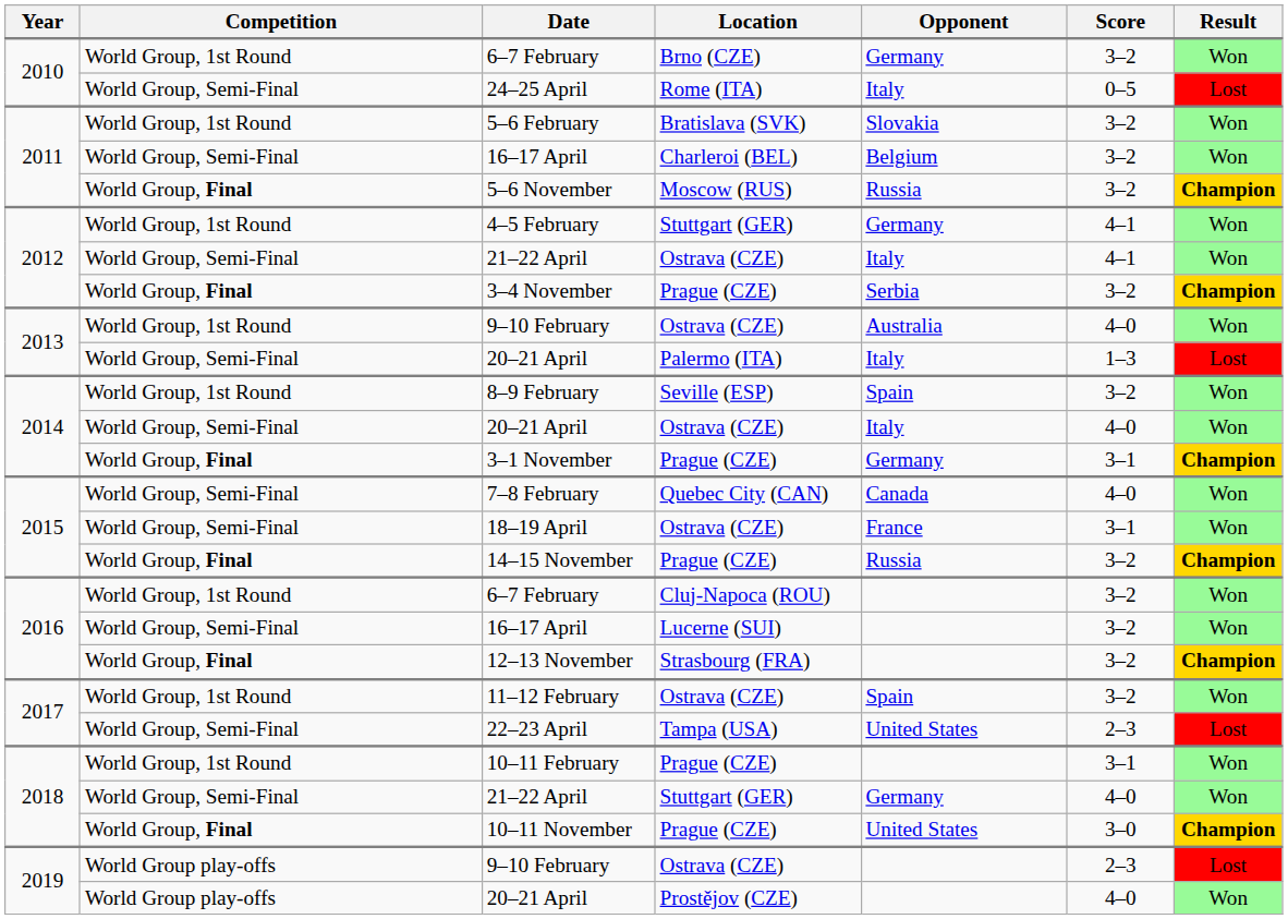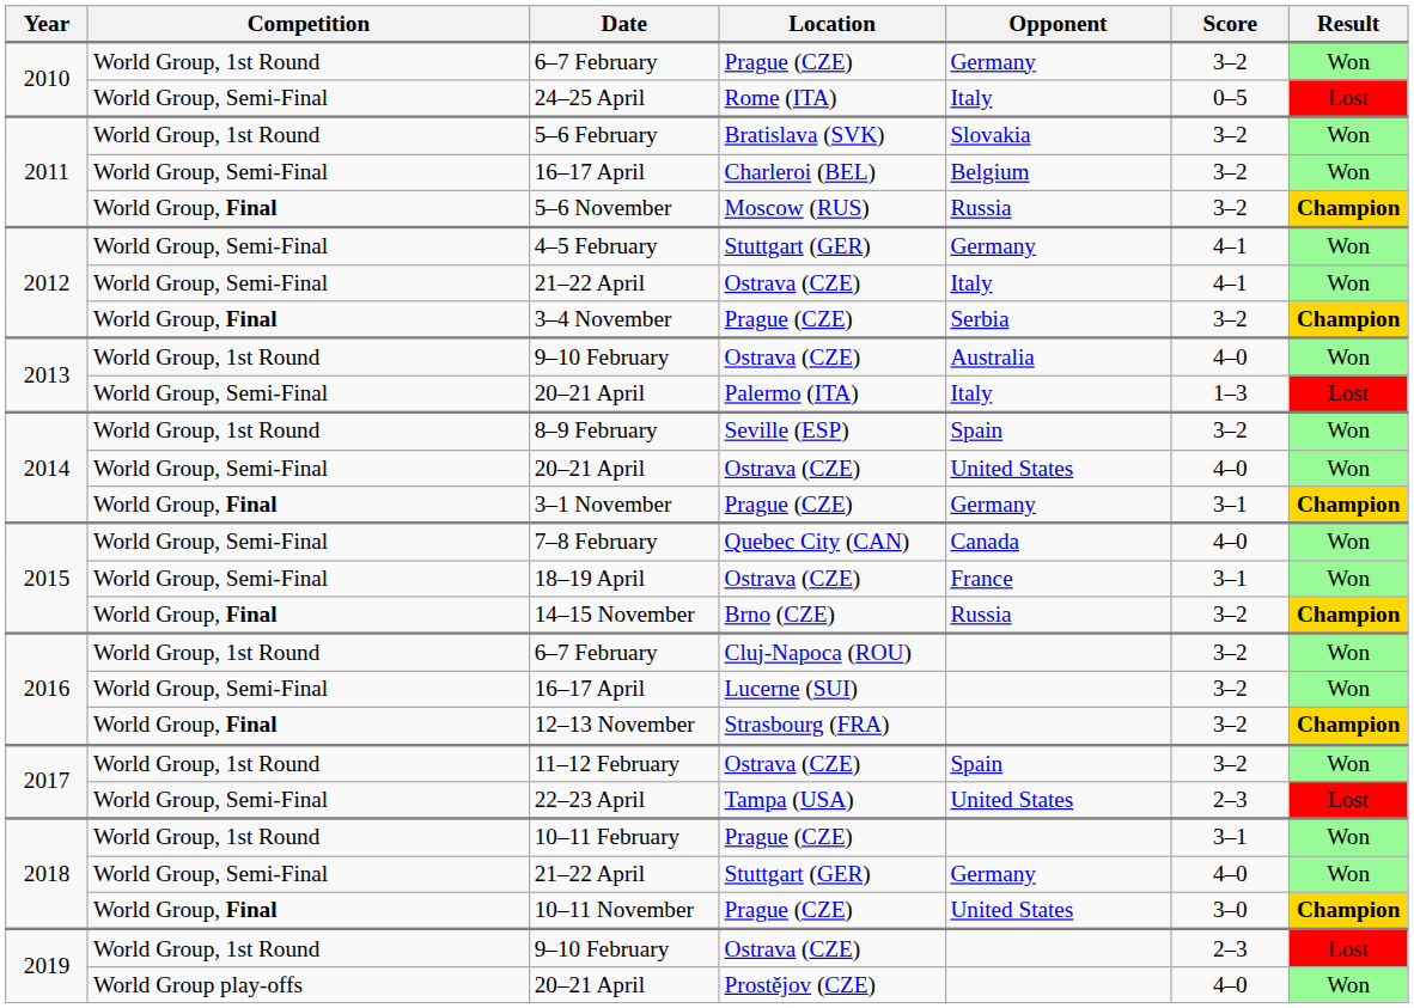 <table class="wikitable">
 <tr>
 <th width="50">Year</th>
 <th width="300">Competition</th>
 <th width="125">Date</th>
 <th width="150">Location</th>
 <th width="150">Opponent</th>
 <th width="75">Score</th>
 <th width="75">Result</th>
 </tr>
 <tr style="border-top:2px solid gray;">
 <td align="center" rowspan="2">2010</td>
 <td>World Group, 1st Round</td>
 <td>6–7 February</td>
-<td><a href='#'>Brno</a> (<a href='#'>CZE</a>)</td>
+<td><a href='#'>Prague</a> (<a href='#'>CZE</a>)</td>
 <td> <a href='#'>Germany</a></td>
 <td align="center">3–2</td>
 <td align="center" bgcolor="#98FB98">Won</td>
 </tr>
 <tr>
 <td>World Group, Semi-Final</td>
 <td>24–25 April</td>
 <td><a href='#'>Rome</a> (<a href='#'>ITA</a>)</td>
 <td> <a href='#'>Italy</a></td>
 <td align="center">0–5</td>
 <td align="center" bgcolor="red">Lost</td>
 </tr>
 <tr style="border-top:2px solid gray;">
 <td align="center" rowspan="3">2011</td>
 <td>World Group, 1st Round</td>
 <td>5–6 February</td>
 <td><a href='#'>Bratislava</a> (<a href='#'>SVK</a>)</td>
 <td> <a href='#'>Slovakia</a></td>
 <td align="center">3–2</td>
 <td align="center" bgcolor="#98FB98">Won</td>
 </tr>
 <tr>
 <td>World Group, Semi-Final</td>
 <td>16–17 April</td>
 <td><a href='#'>Charleroi</a> (<a href='#'>BEL</a>)</td>
 <td> <a href='#'>Belgium</a></td>
 <td align="center">3–2</td>
 <td align="center" bgcolor="#98FB98">Won</td>
 </tr>
 <tr>
 <td>World Group, <strong>Final</strong></td>
 <td>5–6 November</td>
 <td><a href='#'>Moscow</a> (<a href='#'>RUS</a>)</td>
 <td> <a href='#'>Russia</a></td>
 <td align="center">3–2</td>
 <td align="center" bgcolor="gold"><strong>Champion</strong></td>
 </tr>
 <tr style="border-top:2px solid gray;">
 <td align="center" rowspan="3">2012</td>
-<td>World Group, 1st Round</td>
+<td>World Group, Semi-Final</td>
 <td>4–5 February</td>
 <td><a href='#'>Stuttgart</a> (<a href='#'>GER</a>)</td>
 <td> <a href='#'>Germany</a></td>
 <td align="center">4–1</td>
 <td align="center" bgcolor="#98FB98">Won</td>
 </tr>
 <tr>
 <td>World Group, Semi-Final</td>
 <td>21–22 April</td>
 <td><a href='#'>Ostrava</a> (<a href='#'>CZE</a>)</td>
 <td> <a href='#'>Italy</a></td>
 <td align="center">4–1</td>
 <td align="center" bgcolor="#98FB98">Won</td>
 </tr>
 <tr>
 <td>World Group, <strong>Final</strong></td>
 <td>3–4 November</td>
 <td><a href='#'>Prague</a> (<a href='#'>CZE</a>)</td>
 <td> <a href='#'>Serbia</a></td>
 <td align="center">3–2</td>
 <td align="center" bgcolor="gold"><strong>Champion</strong></td>
 </tr>
 <tr style="border-top:2px solid gray;">
 <td align="center" rowspan="2">2013</td>
 <td>World Group, 1st Round</td>
 <td>9–10 February</td>
 <td><a href='#'>Ostrava</a> (<a href='#'>CZE</a>)</td>
 <td> <a href='#'>Australia</a></td>
 <td align="center">4–0</td>
 <td align="center" bgcolor="#98FB98">Won</td>
 </tr>
 <tr>
 <td>World Group, Semi-Final</td>
 <td>20–21 April</td>
 <td><a href='#'>Palermo</a> (<a href='#'>ITA</a>)</td>
 <td> <a href='#'>Italy</a></td>
 <td align="center">1–3</td>
 <td align="center" bgcolor="red">Lost</td>
 </tr>
 <tr style="border-top:2px solid gray;">
 <td align="center" rowspan="3">2014</td>
 <td>World Group, 1st Round</td>
 <td>8–9 February</td>
 <td><a href='#'>Seville</a> (<a href='#'>ESP</a>)</td>
 <td> <a href='#'>Spain</a></td>
 <td align="center">3–2</td>
 <td align="center" bgcolor="#98FB98">Won</td>
 </tr>
 <tr>
 <td>World Group, Semi-Final</td>
 <td>20–21 April</td>
 <td><a href='#'>Ostrava</a> (<a href='#'>CZE</a>)</td>
-<td> <a href='#'>Italy</a></td>
+<td> <a href='#'>United States</a></td>
 <td align="center">4–0</td>
 <td align="center" bgcolor="#98FB98">Won</td>
 </tr>
 <tr>
 <td>World Group, <strong>Final</strong></td>
 <td>3–1 November</td>
 <td><a href='#'>Prague</a> (<a href='#'>CZE</a>)</td>
 <td> <a href='#'>Germany</a></td>
 <td align="center">3–1</td>
 <td align="center" bgcolor="gold"><strong>Champion</strong></td>
 </tr>
 <tr style="border-top:2px solid gray;">
 <td align="center" rowspan="3">2015</td>
 <td>World Group, Semi-Final</td>
 <td>7–8 February</td>
 <td><a href='#'>Quebec City</a> (<a href='#'>CAN</a>)</td>
 <td> <a href='#'>Canada</a></td>
 <td align="center">4–0</td>
 <td align="center" bgcolor="#98FB98">Won</td>
 </tr>
 <tr>
 <td>World Group, Semi-Final</td>
 <td>18–19 April</td>
 <td><a href='#'>Ostrava</a> (<a href='#'>CZE</a>)</td>
 <td> <a href='#'>France</a></td>
 <td align="center">3–1</td>
 <td align="center" bgcolor="#98FB98">Won</td>
 </tr>
 <tr>
 <td>World Group, <strong>Final</strong></td>
 <td>14–15 November</td>
-<td><a href='#'>Prague</a> (<a href='#'>CZE</a>)</td>
+<td><a href='#'>Brno</a> (<a href='#'>CZE</a>)</td>
 <td> <a href='#'>Russia</a></td>
 <td align="center">3–2</td>
 <td align="center" bgcolor="gold"><strong>Champion</strong></td>
 </tr>
 <tr style="border-top:2px solid gray;">
 <td align="center" rowspan="3">2016</td>
 <td>World Group, 1st Round</td>
 <td>6–7 February</td>
 <td><a href='#'>Cluj-Napoca</a> (<a href='#'>ROU</a>)</td>
 <td></td>
 <td align="center">3–2</td>
 <td align="center" bgcolor="#98FB98">Won</td>
 </tr>
 <tr>
 <td>World Group, Semi-Final</td>
 <td>16–17 April</td>
 <td><a href='#'>Lucerne</a> (<a href='#'>SUI</a>)</td>
 <td></td>
 <td align="center">3–2</td>
 <td align="center" bgcolor="#98FB98">Won</td>
 </tr>
 <tr>
 <td>World Group, <strong>Final</strong></td>
 <td>12–13 November</td>
 <td><a href='#'>Strasbourg</a> (<a href='#'>FRA</a>)</td>
 <td></td>
 <td align="center">3–2</td>
 <td align="center" bgcolor="gold"><strong>Champion</strong></td>
 </tr>
 <tr style="border-top:2px solid gray;">
 <td align="center" rowspan="2">2017</td>
 <td>World Group, 1st Round</td>
 <td>11–12 February</td>
 <td><a href='#'>Ostrava</a> (<a href='#'>CZE</a>)</td>
 <td> <a href='#'>Spain</a></td>
 <td align="center">3–2</td>
 <td align="center" bgcolor="#98FB98">Won</td>
 </tr>
 <tr>
 <td>World Group, Semi-Final</td>
 <td>22–23 April</td>
 <td><a href='#'>Tampa</a> (<a href='#'>USA</a>)</td>
 <td> <a href='#'>United States</a></td>
 <td align="center">2–3</td>
 <td align="center" bgcolor="red">Lost</td>
 </tr>
 <tr style="border-top:2px solid gray;">
 <td align="center" rowspan="3">2018</td>
 <td>World Group, 1st Round</td>
 <td>10–11 February</td>
 <td><a href='#'>Prague</a> (<a href='#'>CZE</a>)</td>
 <td></td>
 <td align="center">3–1</td>
 <td align="center" bgcolor="#98FB98">Won</td>
 </tr>
 <tr>
 <td>World Group, Semi-Final</td>
 <td>21–22 April</td>
 <td><a href='#'>Stuttgart</a> (<a href='#'>GER</a>)</td>
 <td> <a href='#'>Germany</a></td>
 <td align="center">4–0</td>
 <td align="center" bgcolor="#98FB98">Won</td>
 </tr>
 <tr>
 <td>World Group, <strong>Final</strong></td>
 <td>10–11 November</td>
 <td><a href='#'>Prague</a> (<a href='#'>CZE</a>)</td>
 <td> <a href='#'>United States</a></td>
 <td align="center">3–0</td>
 <td align="center" bgcolor="gold"><strong>Champion</strong></td>
 </tr>
 <tr style="border-top:2px solid gray;">
 <td align="center" rowspan="2">2019</td>
-<td>World Group play-offs</td>
+<td>World Group, 1st Round</td>
 <td>9–10 February</td>
 <td><a href='#'>Ostrava</a> (<a href='#'>CZE</a>)</td>
 <td></td>
 <td align="center">2–3</td>
 <td align="center" bgcolor="red">Lost</td>
 </tr>
 <tr>
 <td>World Group play-offs</td>
 <td>20–21 April</td>
 <td><a href='#'>Prostějov</a> (<a href='#'>CZE</a>)</td>
 <td></td>
 <td align="center">4–0</td>
 <td align="center" bgcolor="#98FB98">Won</td>
 </tr>
 </table>
